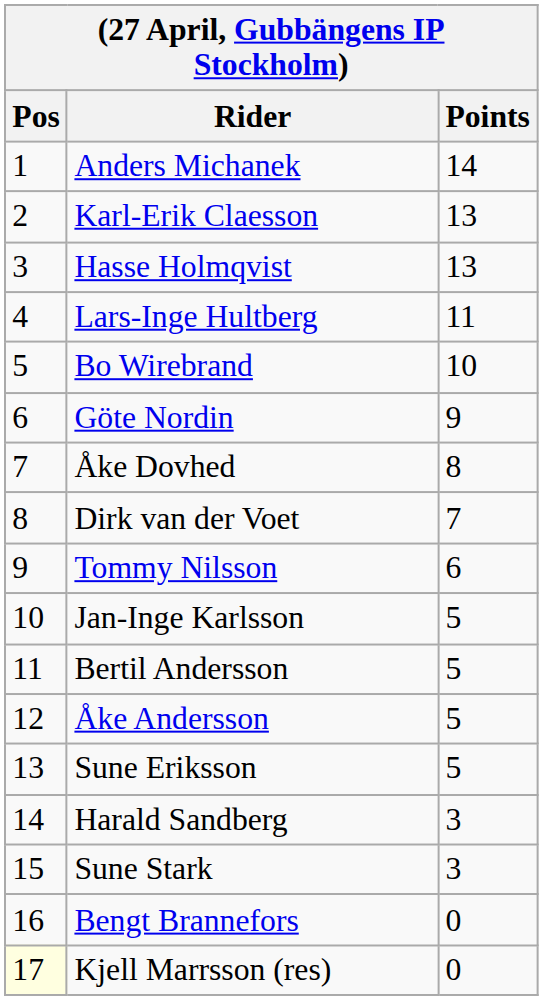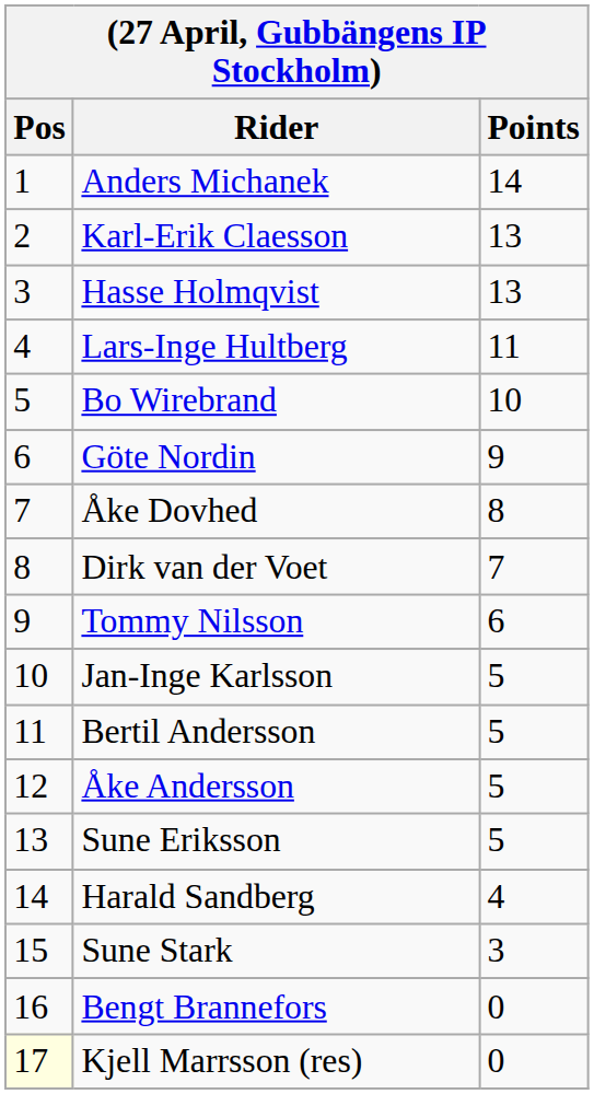 <table class="wikitable">
 <tr>
 <th colspan="6">(27 April, <a href='#'>Gubbängens IP</a><br><a href='#'>Stockholm</a>)</th>
 </tr>
 <tr>
 <th width=20>Pos</th>
 <th width=180>Rider</th>
 <th width=40>Points</th>
 </tr>
 <tr>
 <td>1</td>
 <td style="text-align:left;"><a href='#'>Anders Michanek</a></td>
 <td>14</td>
 </tr>
 <tr>
 <td>2</td>
 <td style="text-align:left;"><a href='#'>Karl-Erik Claesson</a></td>
 <td>13</td>
 </tr>
 <tr>
 <td>3</td>
 <td style="text-align:left;"><a href='#'>Hasse Holmqvist</a></td>
 <td>13</td>
 </tr>
 <tr>
 <td>4</td>
 <td style="text-align:left;"><a href='#'>Lars-Inge Hultberg</a></td>
 <td>11</td>
 </tr>
 <tr>
 <td>5</td>
 <td style="text-align:left;"><a href='#'>Bo Wirebrand</a></td>
 <td>10</td>
 </tr>
 <tr>
 <td>6</td>
 <td style="text-align:left;"><a href='#'>Göte Nordin</a></td>
 <td>9</td>
 </tr>
 <tr>
 <td>7</td>
 <td style="text-align:left;">Åke Dovhed</td>
 <td>8</td>
 </tr>
 <tr>
 <td>8</td>
 <td style="text-align:left;">Dirk van der Voet</td>
 <td>7</td>
 </tr>
 <tr>
 <td>9</td>
 <td style="text-align:left;"><a href='#'>Tommy Nilsson</a></td>
 <td>6</td>
 </tr>
 <tr>
 <td>10</td>
 <td style="text-align:left;">Jan-Inge Karlsson</td>
 <td>5</td>
 </tr>
 <tr>
 <td>11</td>
 <td style="text-align:left;">Bertil Andersson</td>
 <td>5</td>
 </tr>
 <tr>
 <td>12</td>
 <td style="text-align:left;"><a href='#'>Åke Andersson</a></td>
 <td>5</td>
 </tr>
 <tr>
 <td>13</td>
 <td style="text-align:left;">Sune Eriksson</td>
 <td>5</td>
 </tr>
 <tr>
 <td>14</td>
 <td style="text-align:left;">Harald Sandberg</td>
-<td>3</td>
+<td>4</td>
 </tr>
 <tr>
 <td>15</td>
 <td style="text-align:left;">Sune Stark</td>
 <td>3</td>
 </tr>
 <tr>
 <td>16</td>
 <td style="text-align:left;"><a href='#'>Bengt Brannefors</a></td>
 <td>0</td>
 </tr>
 <tr>
 <td style="background: lightyellow;">17</td>
 <td style="text-align:left;">Kjell Marrsson (res)</td>
 <td>0</td>
 </tr>
 </table>
